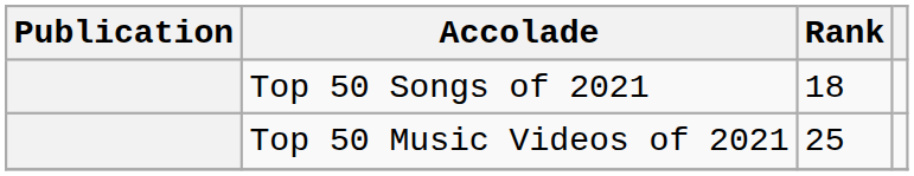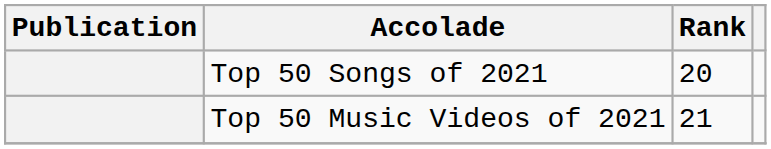 <table class="sortable wikitable plainrowheaders  mw-collapsible">
 <tr>
 <th scope="col">Publication</th>
 <th scope="col" class="unsortable">Accolade</th>
 <th scope="col">Rank</th>
 <th scope="col" class="unsortable"></th>
 </tr>
 <tr>
 <th scope="row"><em></em></th>
 <td>Top 50 Songs of 2021</td>
-<td>18</td>
+<td>20</td>
 <td></td>
 </tr>
 <tr>
 <th scope="row"><em></em></th>
 <td>Top 50 Music Videos of 2021</td>
-<td>25</td>
+<td>21</td>
 <td></td>
 </tr>
 <tr>
 </tr>
 </table>
